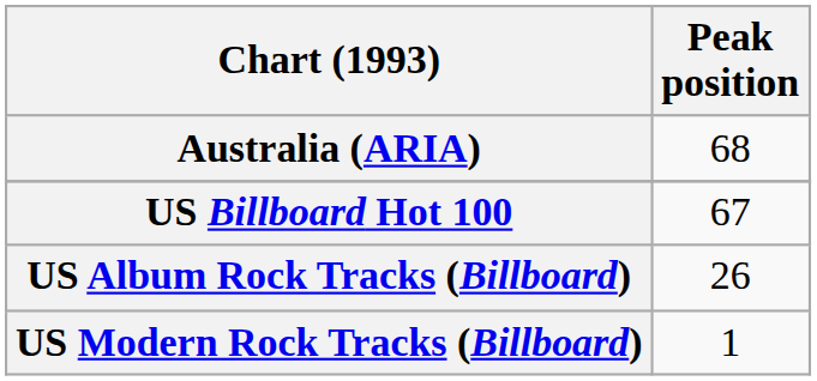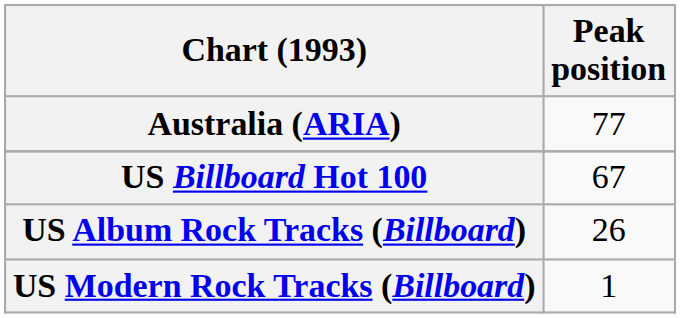 <table class="wikitable sortable plainrowheaders" style="text-align:center">
 <tr>
 <th scope="col">Chart (1993)</th>
 <th scope="col">Peak<br>position</th>
 </tr>
 <tr>
 <th scope="row">Australia (<a href='#'>ARIA</a>)</th>
-<td>68</td>
+<td>77</td>
 </tr>
 <tr>
 </tr>
 <tr>
 </tr>
 <tr>
 <th scope="row">US <a href='#'><em>Billboard</em> Hot 100</a></th>
 <td>67</td>
 </tr>
 <tr>
 <th scope="row">US <a href='#'>Album Rock Tracks</a> (<em><a href='#'>Billboard</a></em>)</th>
 <td>26</td>
 </tr>
 <tr>
 <th scope="row">US <a href='#'>Modern Rock Tracks</a> (<em><a href='#'>Billboard</a></em>)</th>
 <td>1</td>
 </tr>
 </table>
